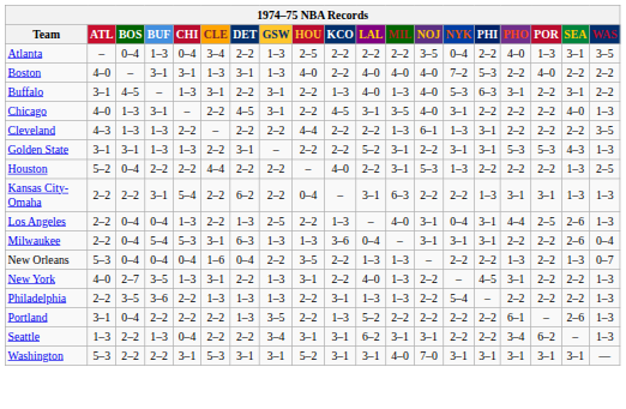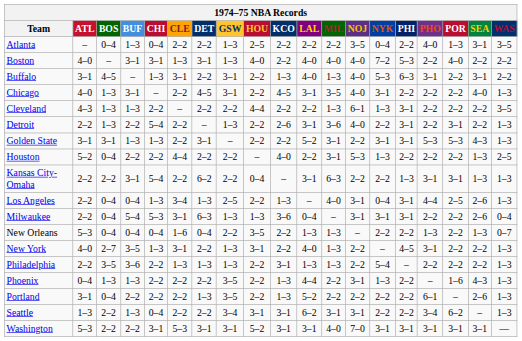 <table class="wikitable" style="font-size:95%; text-align:center;">
 <tr>
 <th colspan=19>1974–75 NBA Records</th>
 </tr>
 <tr>
 <th width=100>Team</th>
 <th style="background:#C90F2E;color:#FFFFFF;width=35">ATL</th>
 <th style="background:#006400;color:#FFFFFF;width=35">BOS</th>
 <th style="background:#428FDF;color:#FFFFFF;width=35">BUF</th>
 <th style="background:#BA0C2F;color:#FFFFFF;width=35">CHI</th>
 <th style="background:#FFA402;color:#77222F;width=35">CLE</th>
 <th style="background:#012F6B;color:#FFFFFF;width=35">DET</th>
 <th style="background:#FFC62C;color:#012F6B;width=35">GSW</th>
 <th style="background:#BA0C2F;color:#FEC72E;width=35">HOU</th>
 <th style="background:#012F6B;color:#FFFFFF;width=35">KCO</th>
 <th style="background:#800080;color:#FFD700;width=35">LAL</th>
 <th style="background:#006400;color:#B22222;width=35">MIL</th>
 <th style="background:#5C2F83;color:#FCC200;width=35">NOJ</th>
 <th style="background:#003EA4;color:#E35208;width=35">NYK</th>
 <th style="background:#012268;color:#FFFFFF;width=35">PHI</th>
 <th style="background:#702F8B;color:#FA4417;width=35">PHO</th>
 <th style="background:#BA0C2F;color:#FFFFFF;width=35">POR</th>
 <th style="background:#00843D;color:#FFCD01;width=35">SEA</th>
 <th style="background:#012F6D;color:#BA0C2F;width=35">WAS</th>
 </tr>
 <tr>
 <td style="text-align:left;"><a href='#'>Atlanta</a></td>
 <td>–</td>
 <td>0–4</td>
 <td>1–3</td>
 <td>0–4</td>
-<td>3–4</td>
+<td>2–2</td>
 <td>2–2</td>
 <td>1–3</td>
 <td>2–5</td>
 <td>2–2</td>
 <td>2–2</td>
 <td>2–2</td>
 <td>3–5</td>
 <td>0–4</td>
 <td>2–2</td>
 <td>4–0</td>
 <td>1–3</td>
 <td>3–1</td>
 <td>3–5</td>
 </tr>
 <tr>
 <td style="text-align:left;"><a href='#'>Boston</a></td>
 <td>4–0</td>
 <td>–</td>
 <td>3–1</td>
 <td>3–1</td>
 <td>1–3</td>
 <td>3–1</td>
 <td>1–3</td>
 <td>4–0</td>
 <td>2–2</td>
 <td>4–0</td>
 <td>4–0</td>
 <td>4–0</td>
 <td>7–2</td>
 <td>5–3</td>
 <td>2–2</td>
 <td>4–0</td>
 <td>2–2</td>
 <td>2–2</td>
 </tr>
 <tr>
 <td style="text-align:left;"><a href='#'>Buffalo</a></td>
 <td>3–1</td>
 <td>4–5</td>
 <td>–</td>
 <td>1–3</td>
 <td>3–1</td>
 <td>2–2</td>
 <td>3–1</td>
 <td>2–2</td>
 <td>1–3</td>
 <td>4–0</td>
 <td>1–3</td>
 <td>4–0</td>
 <td>5–3</td>
 <td>6–3</td>
 <td>3–1</td>
 <td>2–2</td>
 <td>3–1</td>
 <td>2–2</td>
 </tr>
 <tr>
 <td style="text-align:left;"><a href='#'>Chicago</a></td>
 <td>4–0</td>
 <td>1–3</td>
 <td>3–1</td>
 <td>–</td>
 <td>2–2</td>
 <td>4–5</td>
 <td>3–1</td>
 <td>2–2</td>
 <td>4–5</td>
 <td>3–1</td>
 <td>3–5</td>
 <td>4–0</td>
 <td>3–1</td>
 <td>2–2</td>
 <td>2–2</td>
 <td>2–2</td>
 <td>4–0</td>
 <td>1–3</td>
 </tr>
 <tr>
 <td style="text-align:left;"><a href='#'>Cleveland</a></td>
 <td>4–3</td>
 <td>1–3</td>
 <td>1–3</td>
 <td>2–2</td>
 <td>–</td>
 <td>2–2</td>
 <td>2–2</td>
 <td>4–4</td>
 <td>2–2</td>
 <td>2–2</td>
 <td>1–3</td>
 <td>6–1</td>
 <td>1–3</td>
 <td>3–1</td>
 <td>2–2</td>
 <td>2–2</td>
 <td>2–2</td>
 <td>3–5</td>
 </tr>
 <tr>
+<td style="text-align:left;"><a href='#'>Detroit</a></td>
+<td>2–2</td>
+<td>1–3</td>
+<td>2–2</td>
+<td>5–4</td>
+<td>2–2</td>
+<td>–</td>
+<td>1–3</td>
+<td>2–2</td>
+<td>2–6</td>
+<td>3–1</td>
+<td>3–6</td>
+<td>4–0</td>
+<td>2–2</td>
+<td>3–1</td>
+<td>2–2</td>
+<td>3–1</td>
+<td>2–2</td>
+<td>1–3</td>
+</tr>
+<tr>
 <td style="text-align:left;"><a href='#'>Golden State</a></td>
 <td>3–1</td>
 <td>3–1</td>
 <td>1–3</td>
 <td>1–3</td>
 <td>2–2</td>
 <td>3–1</td>
 <td>–</td>
 <td>2–2</td>
 <td>2–2</td>
 <td>5–2</td>
 <td>3–1</td>
 <td>2–2</td>
 <td>3–1</td>
 <td>3–1</td>
 <td>5–3</td>
 <td>5–3</td>
 <td>4–3</td>
 <td>1–3</td>
 </tr>
 <tr>
 <td style="text-align:left;"><a href='#'>Houston</a></td>
 <td>5–2</td>
 <td>0–4</td>
 <td>2–2</td>
 <td>2–2</td>
 <td>4–4</td>
 <td>2–2</td>
 <td>2–2</td>
 <td>–</td>
 <td>4–0</td>
 <td>2–2</td>
 <td>3–1</td>
 <td>5–3</td>
 <td>1–3</td>
 <td>2–2</td>
 <td>2–2</td>
 <td>2–2</td>
 <td>1–3</td>
 <td>2–5</td>
 </tr>
 <tr>
 <td style="text-align:left;"><a href='#'>Kansas City-Omaha</a></td>
 <td>2–2</td>
 <td>2–2</td>
 <td>3–1</td>
 <td>5–4</td>
 <td>2–2</td>
 <td>6–2</td>
 <td>2–2</td>
 <td>0–4</td>
 <td>–</td>
 <td>3–1</td>
 <td>6–3</td>
 <td>2–2</td>
 <td>2–2</td>
 <td>1–3</td>
 <td>3–1</td>
 <td>3–1</td>
 <td>1–3</td>
 <td>1–3</td>
 </tr>
 <tr>
 <td style="text-align:left;"><a href='#'>Los Angeles</a></td>
 <td>2–2</td>
 <td>0–4</td>
 <td>0–4</td>
 <td>1–3</td>
-<td>2–2</td>
+<td>3–4</td>
 <td>1–3</td>
 <td>2–5</td>
 <td>2–2</td>
 <td>1–3</td>
 <td>–</td>
 <td>4–0</td>
 <td>3–1</td>
 <td>0–4</td>
 <td>3–1</td>
 <td>4–4</td>
 <td>2–5</td>
 <td>2–6</td>
 <td>1–3</td>
 </tr>
 <tr>
 <td style="text-align:left;"><a href='#'>Milwaukee</a></td>
 <td>2–2</td>
 <td>0–4</td>
 <td>5–4</td>
 <td>5–3</td>
 <td>3–1</td>
 <td>6–3</td>
 <td>1–3</td>
 <td>1–3</td>
 <td>3–6</td>
 <td>0–4</td>
 <td>–</td>
 <td>3–1</td>
 <td>3–1</td>
 <td>3–1</td>
 <td>2–2</td>
 <td>2–2</td>
 <td>2–6</td>
 <td>0–4</td>
 </tr>
 <tr>
 <td style="text-align:left;">New Orleans</td>
 <td>5–3</td>
 <td>0–4</td>
 <td>0–4</td>
 <td>0–4</td>
 <td>1–6</td>
 <td>0–4</td>
 <td>2–2</td>
 <td>3–5</td>
 <td>2–2</td>
 <td>1–3</td>
 <td>1–3</td>
 <td>–</td>
 <td>2–2</td>
 <td>2–2</td>
 <td>1–3</td>
 <td>2–2</td>
 <td>1–3</td>
 <td>0–7</td>
 </tr>
 <tr>
 <td style="text-align:left;"><a href='#'>New York</a></td>
 <td>4–0</td>
 <td>2–7</td>
 <td>3–5</td>
 <td>1–3</td>
 <td>3–1</td>
 <td>2–2</td>
 <td>1–3</td>
 <td>3–1</td>
 <td>2–2</td>
 <td>4–0</td>
 <td>1–3</td>
 <td>2–2</td>
 <td>–</td>
 <td>4–5</td>
 <td>3–1</td>
 <td>2–2</td>
 <td>2–2</td>
 <td>1–3</td>
 </tr>
 <tr>
 <td style="text-align:left;"><a href='#'>Philadelphia</a></td>
 <td>2–2</td>
 <td>3–5</td>
 <td>3–6</td>
 <td>2–2</td>
 <td>1–3</td>
 <td>1–3</td>
 <td>1–3</td>
 <td>2–2</td>
 <td>3–1</td>
 <td>1–3</td>
 <td>1–3</td>
 <td>2–2</td>
 <td>5–4</td>
 <td>–</td>
 <td>2–2</td>
 <td>2–2</td>
 <td>2–2</td>
 <td>1–3</td>
 </tr>
 <tr>
+<td style="text-align:left;"><a href='#'>Phoenix</a></td>
+<td>0–4</td>
+<td>1–3</td>
+<td>1–3</td>
+<td>2–2</td>
+<td>2–2</td>
+<td>2–2</td>
+<td>3–5</td>
+<td>2–2</td>
+<td>1–3</td>
+<td>4–4</td>
+<td>2–2</td>
+<td>3–1</td>
+<td>1–3</td>
+<td>2–2</td>
+<td>–</td>
+<td>1–6</td>
+<td>4–3</td>
+<td>1–3</td>
+</tr>
+<tr>
 <td style="text-align:left;"><a href='#'>Portland</a></td>
 <td>3–1</td>
 <td>0–4</td>
 <td>2–2</td>
 <td>2–2</td>
 <td>2–2</td>
 <td>1–3</td>
 <td>3–5</td>
 <td>2–2</td>
 <td>1–3</td>
 <td>5–2</td>
 <td>2–2</td>
 <td>2–2</td>
 <td>2–2</td>
 <td>2–2</td>
 <td>6–1</td>
 <td>–</td>
 <td>2–6</td>
 <td>1–3</td>
 </tr>
 <tr>
 <td style="text-align:left;"><a href='#'>Seattle</a></td>
 <td>1–3</td>
 <td>2–2</td>
 <td>1–3</td>
 <td>0–4</td>
 <td>2–2</td>
 <td>2–2</td>
 <td>3–4</td>
 <td>3–1</td>
 <td>3–1</td>
 <td>6–2</td>
 <td>3–1</td>
 <td>3–1</td>
 <td>2–2</td>
 <td>2–2</td>
 <td>3–4</td>
 <td>6–2</td>
 <td>–</td>
 <td>1–3</td>
 </tr>
 <tr>
 <td style="text-align:left;"><a href='#'>Washington</a></td>
 <td>5–3</td>
 <td>2–2</td>
 <td>2–2</td>
 <td>3–1</td>
 <td>5–3</td>
 <td>3–1</td>
 <td>3–1</td>
 <td>5–2</td>
 <td>3–1</td>
 <td>3–1</td>
 <td>4–0</td>
 <td>7–0</td>
 <td>3–1</td>
 <td>3–1</td>
 <td>3–1</td>
 <td>3–1</td>
 <td>3–1</td>
 <td>—</td>
 </tr>
 </table>
